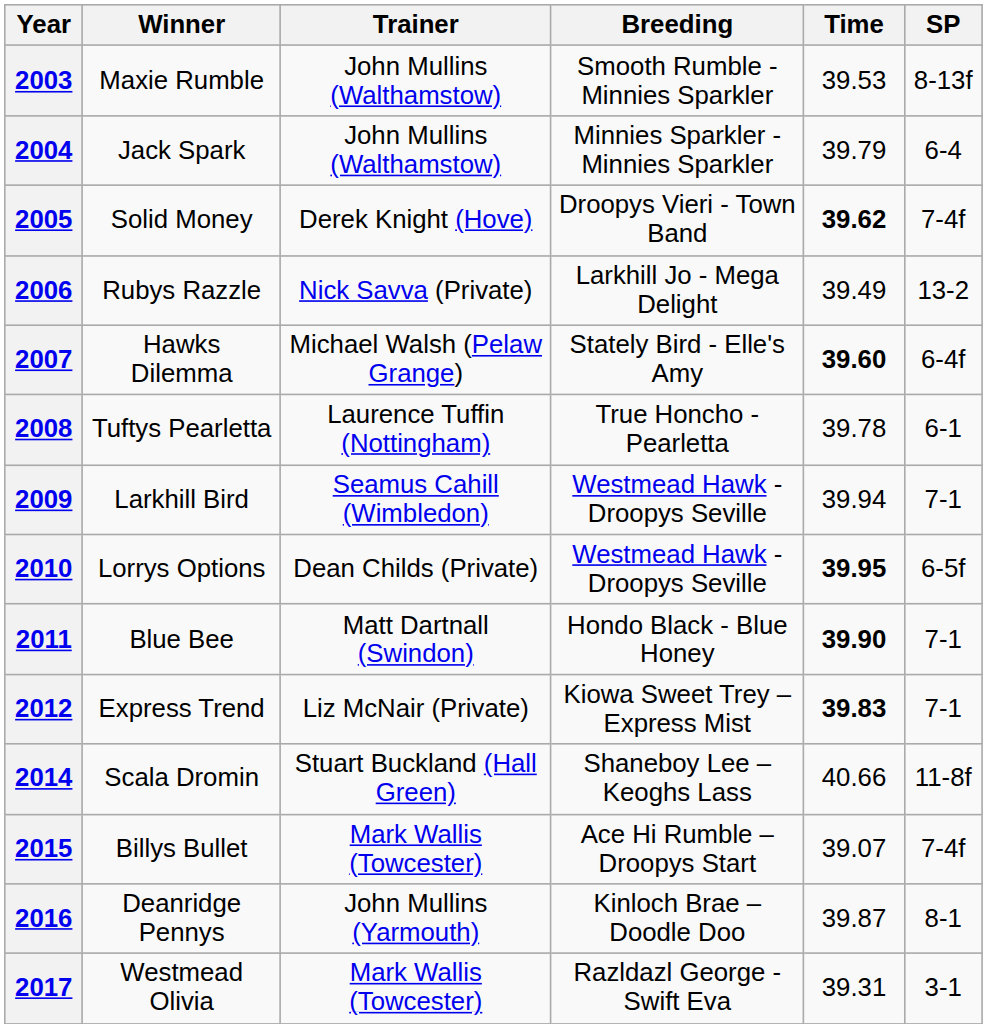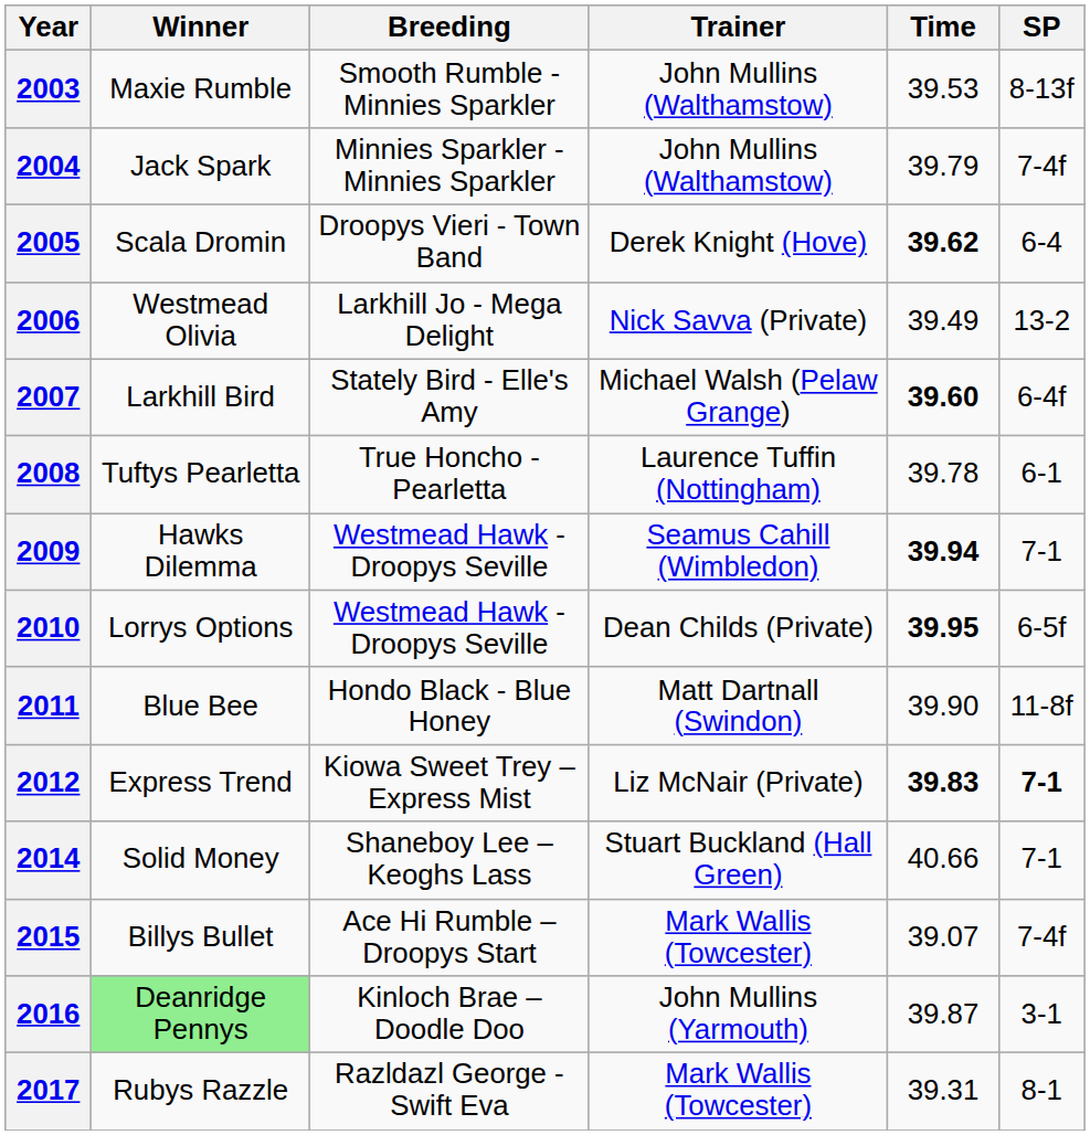 <table class="wikitable" style="text-align:center">
 <tr>
 <th width=50>Year</th>
 <th width=180>Winner</th>
+<th width=270>Breeding</th>
 <th width=250>Trainer</th>
-<th width=270>Breeding</th>
 <th width=80>Time</th>
 <th width=70>SP</th>
 </tr>
 <tr>
 <th><a href='#'>2003</a></th>
 <td>Maxie Rumble </td>
+<td>Smooth Rumble - Minnies Sparkler</td>
 <td>John Mullins <a href='#'>(Walthamstow)</a></td>
-<td>Smooth Rumble - Minnies Sparkler</td>
 <td>39.53</td>
 <td>8-13f</td>
 </tr>
 <tr>
 <th><a href='#'>2004</a></th>
 <td>Jack Spark </td>
+<td>Minnies Sparkler - Minnies Sparkler</td>
 <td>John Mullins <a href='#'>(Walthamstow)</a></td>
-<td>Minnies Sparkler - Minnies Sparkler</td>
 <td>39.79</td>
+<td>7-4f</td>
+</tr>
+<tr>
+<th><a href='#'>2005</a></th>
+<td>Scala Dromin </td>
+<td>Droopys Vieri - Town Band</td>
+<td>Derek Knight <a href='#'>(Hove)</a></td>
+<td><strong>39.62</strong></td>
 <td>6-4</td>
 </tr>
 <tr>
-<th><a href='#'>2005</a></th>
-<td>Solid Money </td>
-<td>Derek Knight <a href='#'>(Hove)</a></td>
-<td>Droopys Vieri - Town Band</td>
-<td><strong>39.62</strong></td>
-<td>7-4f</td>
-</tr>
-<tr>
 <th><a href='#'>2006</a></th>
-<td>Rubys Razzle </td>
+<td>Westmead Olivia </td>
+<td>Larkhill Jo - Mega Delight</td>
 <td><a href='#'>Nick Savva</a>  (Private)</td>
-<td>Larkhill Jo - Mega Delight</td>
 <td>39.49</td>
 <td>13-2</td>
 </tr>
 <tr>
 <th><a href='#'>2007</a></th>
-<td>Hawks Dilemma </td>
+<td>Larkhill Bird </td>
+<td>Stately Bird - Elle's Amy</td>
 <td>Michael Walsh (<a href='#'>Pelaw Grange</a>)</td>
-<td>Stately Bird - Elle's Amy</td>
 <td><strong>39.60</strong></td>
 <td>6-4f</td>
 </tr>
 <tr>
 <th><a href='#'>2008</a></th>
 <td>Tuftys Pearletta </td>
+<td>True Honcho - Pearletta</td>
 <td>Laurence Tuffin <a href='#'>(Nottingham)</a></td>
-<td>True Honcho - Pearletta</td>
 <td>39.78</td>
 <td>6-1</td>
 </tr>
 <tr>
 <th><a href='#'>2009</a></th>
-<td>Larkhill Bird </td>
+<td>Hawks Dilemma </td>
+<td><a href='#'>Westmead Hawk</a> - Droopys Seville</td>
 <td><a href='#'>Seamus Cahill</a> <a href='#'>(Wimbledon)</a></td>
-<td><a href='#'>Westmead Hawk</a> - Droopys Seville</td>
-<td>39.94</td>
+<td><strong>39.94</strong></td>
 <td>7-1</td>
 </tr>
 <tr>
 <th><a href='#'>2010</a></th>
 <td>Lorrys Options	</td>
+<td><a href='#'>Westmead Hawk</a> - Droopys Seville</td>
 <td>Dean Childs (Private)</td>
-<td><a href='#'>Westmead Hawk</a> - Droopys Seville</td>
 <td><strong>39.95</strong></td>
 <td>6-5f</td>
 </tr>
 <tr>
 <th><a href='#'>2011</a></th>
 <td>Blue Bee </td>
+<td>Hondo Black - Blue Honey</td>
 <td>Matt Dartnall <a href='#'>(Swindon)</a></td>
-<td>Hondo Black - Blue Honey</td>
-<td><strong>39.90</strong></td>
-<td>7-1</td>
+<td>39.90</td>
+<td>11-8f</td>
 </tr>
 <tr>
 <th><a href='#'>2012</a></th>
 <td>Express Trend </td>
+<td>Kiowa Sweet Trey – Express Mist</td>
 <td>Liz McNair (Private)</td>
-<td>Kiowa Sweet Trey – Express Mist</td>
 <td><strong>39.83</strong></td>
-<td>7-1</td>
+<td><strong>7-1</strong></td>
 </tr>
 <tr>
 <th><a href='#'>2014</a></th>
-<td>Scala Dromin </td>
+<td>Solid Money </td>
+<td>Shaneboy Lee – Keoghs Lass</td>
 <td>Stuart Buckland <a href='#'>(Hall Green)</a></td>
-<td>Shaneboy Lee – Keoghs Lass</td>
 <td>40.66</td>
-<td>11-8f</td>
+<td>7-1</td>
 </tr>
 <tr>
 <th><a href='#'>2015</a></th>
 <td>Billys Bullet </td>
+<td>Ace Hi Rumble – Droopys Start</td>
 <td><a href='#'>Mark Wallis</a> <a href='#'>(Towcester)</a></td>
-<td>Ace Hi Rumble – Droopys Start</td>
 <td>39.07</td>
 <td>7-4f</td>
 </tr>
 <tr>
 <th><a href='#'>2016</a></th>
-<td>Deanridge Pennys </td>
+<td style="background: lightgreen;">Deanridge Pennys </td>
+<td>Kinloch Brae – Doodle Doo</td>
 <td>John Mullins <a href='#'>(Yarmouth)</a></td>
-<td>Kinloch Brae – Doodle Doo</td>
 <td>39.87</td>
-<td>8-1</td>
+<td>3-1</td>
 </tr>
 <tr>
 <th><a href='#'>2017</a></th>
-<td>Westmead Olivia </td>
+<td>Rubys Razzle </td>
+<td>Razldazl George - Swift Eva</td>
 <td><a href='#'>Mark Wallis</a> <a href='#'>(Towcester)</a></td>
-<td>Razldazl George - Swift Eva</td>
 <td>39.31</td>
-<td>3-1</td>
+<td>8-1</td>
 </tr>
 </table>
